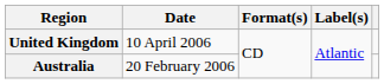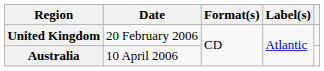 <table class="wikitable plainrowheaders">
 <tr>
 <th scope="col">Region</th>
 <th scope="col">Date</th>
 <th scope="col">Format(s)</th>
 <th scope="col">Label(s)</th>
 <th scope="col"></th>
 </tr>
 <tr>
 <th scope="row">United Kingdom</th>
-<td>10 April 2006</td>
+<td>20 February 2006</td>
 <td rowspan="2">CD</td>
 <td rowspan="2"><a href='#'>Atlantic</a></td>
 <td></td>
 </tr>
 <tr>
 <th scope="row">Australia</th>
-<td>20 February 2006</td>
+<td>10 April 2006</td>
 <td></td>
 </tr>
 </table>
